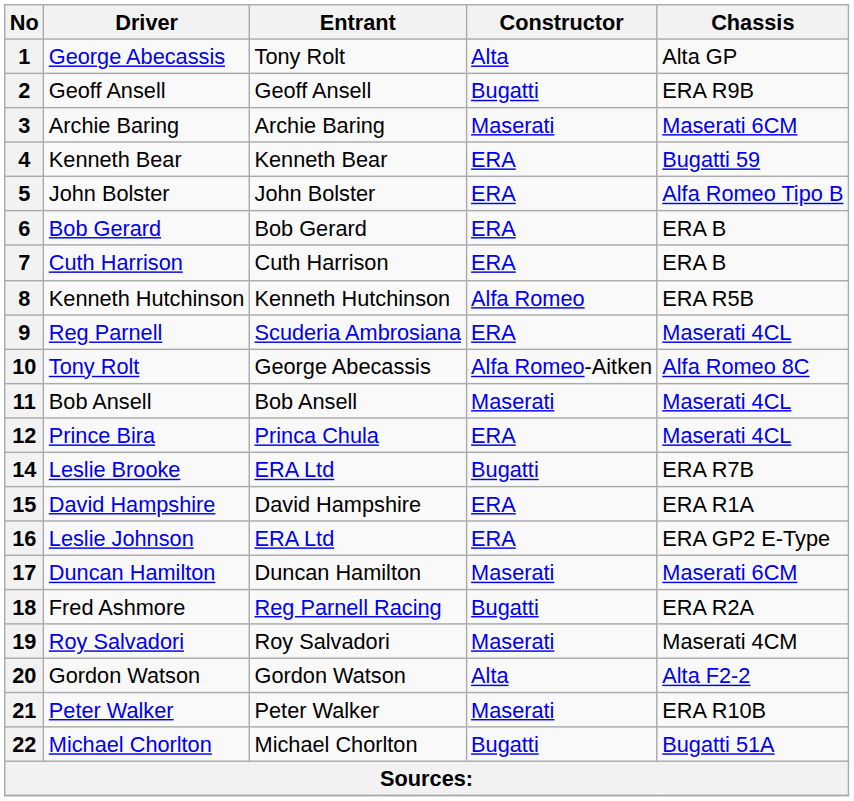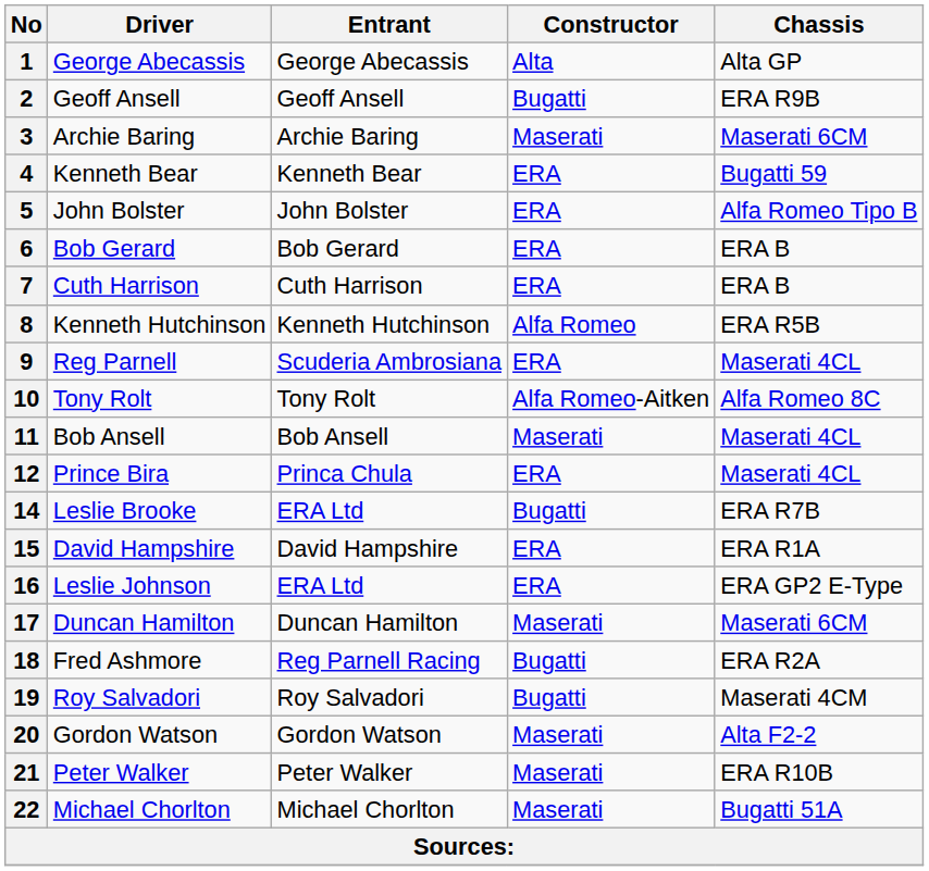 <table class="wikitable" style="font-size: 95%;">
 <tr>
 <th>No</th>
 <th>Driver</th>
 <th>Entrant</th>
 <th>Constructor</th>
 <th>Chassis</th>
 </tr>
 <tr>
 <th>1</th>
 <td> <a href='#'>George Abecassis</a></td>
-<td>Tony Rolt</td>
+<td>George Abecassis</td>
 <td><a href='#'>Alta</a></td>
 <td>Alta GP</td>
 </tr>
 <tr>
 <th>2</th>
 <td> Geoff Ansell</td>
 <td>Geoff Ansell</td>
 <td><a href='#'>Bugatti</a></td>
 <td>ERA R9B</td>
 </tr>
 <tr>
 <th>3</th>
 <td> Archie Baring</td>
 <td>Archie Baring</td>
 <td><a href='#'>Maserati</a></td>
 <td><a href='#'>Maserati 6CM</a></td>
 </tr>
 <tr>
 <th>4</th>
 <td> Kenneth Bear</td>
 <td>Kenneth Bear</td>
 <td><a href='#'>ERA</a></td>
 <td><a href='#'>Bugatti 59</a></td>
 </tr>
 <tr>
 <th>5</th>
 <td> John Bolster</td>
 <td>John Bolster</td>
 <td><a href='#'>ERA</a></td>
 <td><a href='#'>Alfa Romeo Tipo B</a></td>
 </tr>
 <tr>
 <th>6</th>
 <td> <a href='#'>Bob Gerard</a></td>
 <td>Bob Gerard</td>
 <td><a href='#'>ERA</a></td>
 <td>ERA B</td>
 </tr>
 <tr>
 <th>7</th>
 <td> <a href='#'>Cuth Harrison</a></td>
 <td>Cuth Harrison</td>
 <td><a href='#'>ERA</a></td>
 <td>ERA B</td>
 </tr>
 <tr>
 <th>8</th>
 <td> Kenneth Hutchinson</td>
 <td>Kenneth Hutchinson</td>
 <td><a href='#'>Alfa Romeo</a></td>
 <td>ERA R5B</td>
 </tr>
 <tr>
 <th>9</th>
 <td> <a href='#'>Reg Parnell</a></td>
 <td><a href='#'>Scuderia Ambrosiana</a></td>
 <td><a href='#'>ERA</a></td>
 <td><a href='#'>Maserati 4CL</a></td>
 </tr>
 <tr>
 <th>10</th>
 <td> <a href='#'>Tony Rolt</a></td>
-<td>George Abecassis</td>
+<td>Tony Rolt</td>
 <td><a href='#'>Alfa Romeo</a>-Aitken</td>
 <td><a href='#'>Alfa Romeo 8C</a></td>
 </tr>
 <tr>
 <th>11</th>
 <td> Bob Ansell</td>
 <td>Bob Ansell</td>
 <td><a href='#'>Maserati</a></td>
 <td><a href='#'>Maserati 4CL</a></td>
 </tr>
 <tr>
 <th>12</th>
 <td> <a href='#'>Prince Bira</a></td>
 <td><a href='#'>Princa Chula</a></td>
 <td><a href='#'>ERA</a></td>
 <td><a href='#'>Maserati 4CL</a></td>
 </tr>
 <tr>
 <th>14</th>
 <td> <a href='#'>Leslie Brooke</a></td>
 <td><a href='#'>ERA Ltd</a></td>
 <td><a href='#'>Bugatti</a></td>
 <td>ERA R7B</td>
 </tr>
 <tr>
 <th>15</th>
 <td> <a href='#'>David Hampshire</a></td>
 <td>David Hampshire</td>
 <td><a href='#'>ERA</a></td>
 <td>ERA R1A</td>
 </tr>
 <tr>
 <th>16</th>
 <td> <a href='#'>Leslie Johnson</a></td>
 <td><a href='#'>ERA Ltd</a></td>
 <td><a href='#'>ERA</a></td>
 <td>ERA GP2 E-Type</td>
 </tr>
 <tr>
 <th>17</th>
 <td> <a href='#'>Duncan Hamilton</a></td>
 <td>Duncan Hamilton</td>
 <td><a href='#'>Maserati</a></td>
 <td><a href='#'>Maserati 6CM</a></td>
 </tr>
 <tr>
 <th>18</th>
 <td> Fred Ashmore</td>
 <td><a href='#'>Reg Parnell Racing</a></td>
 <td><a href='#'>Bugatti</a></td>
 <td>ERA R2A</td>
 </tr>
 <tr>
 <th>19</th>
 <td> <a href='#'>Roy Salvadori</a></td>
 <td>Roy Salvadori</td>
-<td><a href='#'>Maserati</a></td>
+<td><a href='#'>Bugatti</a></td>
 <td>Maserati 4CM</td>
 </tr>
 <tr>
 <th>20</th>
 <td> Gordon Watson</td>
 <td>Gordon Watson</td>
-<td><a href='#'>Alta</a></td>
+<td><a href='#'>Maserati</a></td>
 <td><a href='#'>Alta F2-2</a></td>
 </tr>
 <tr>
 <th>21</th>
 <td> <a href='#'>Peter Walker</a></td>
 <td>Peter Walker</td>
 <td><a href='#'>Maserati</a></td>
 <td>ERA R10B</td>
 </tr>
 <tr>
 <th>22</th>
 <td> <a href='#'>Michael Chorlton</a></td>
 <td>Michael Chorlton</td>
-<td><a href='#'>Bugatti</a></td>
+<td><a href='#'>Maserati</a></td>
 <td><a href='#'>Bugatti 51A</a></td>
 </tr>
 <tr style="background-color:#E5E4E2" align="center">
 <th colspan=5>Sources:</th>
 </tr>
 <tr>
 </tr>
 </table>
